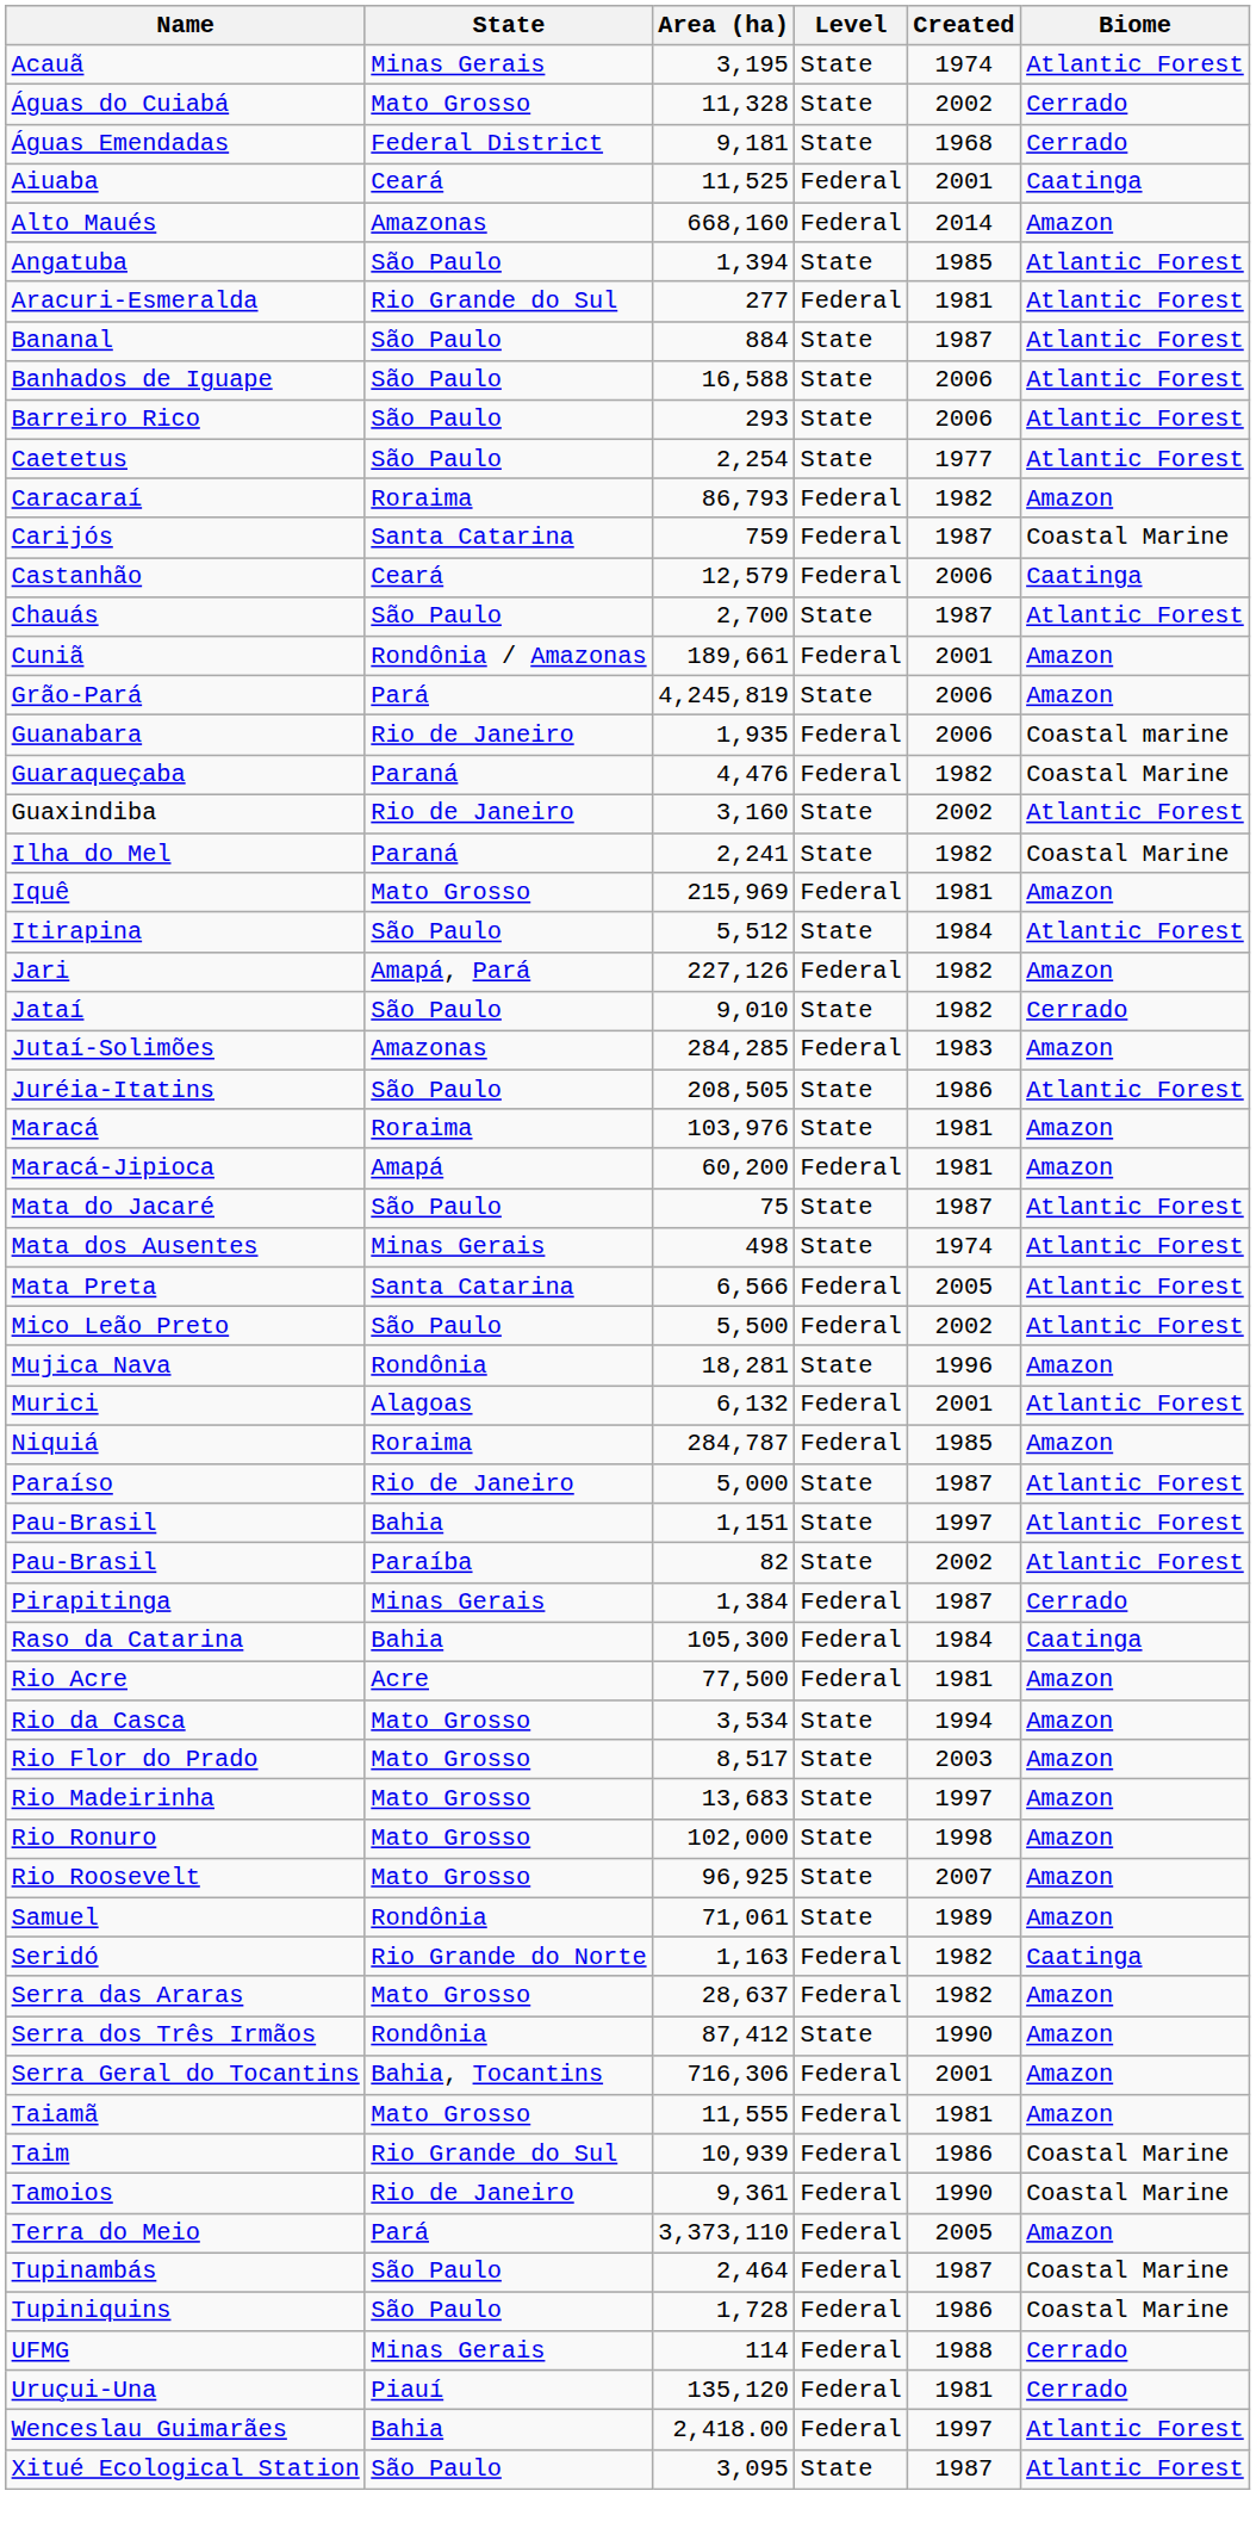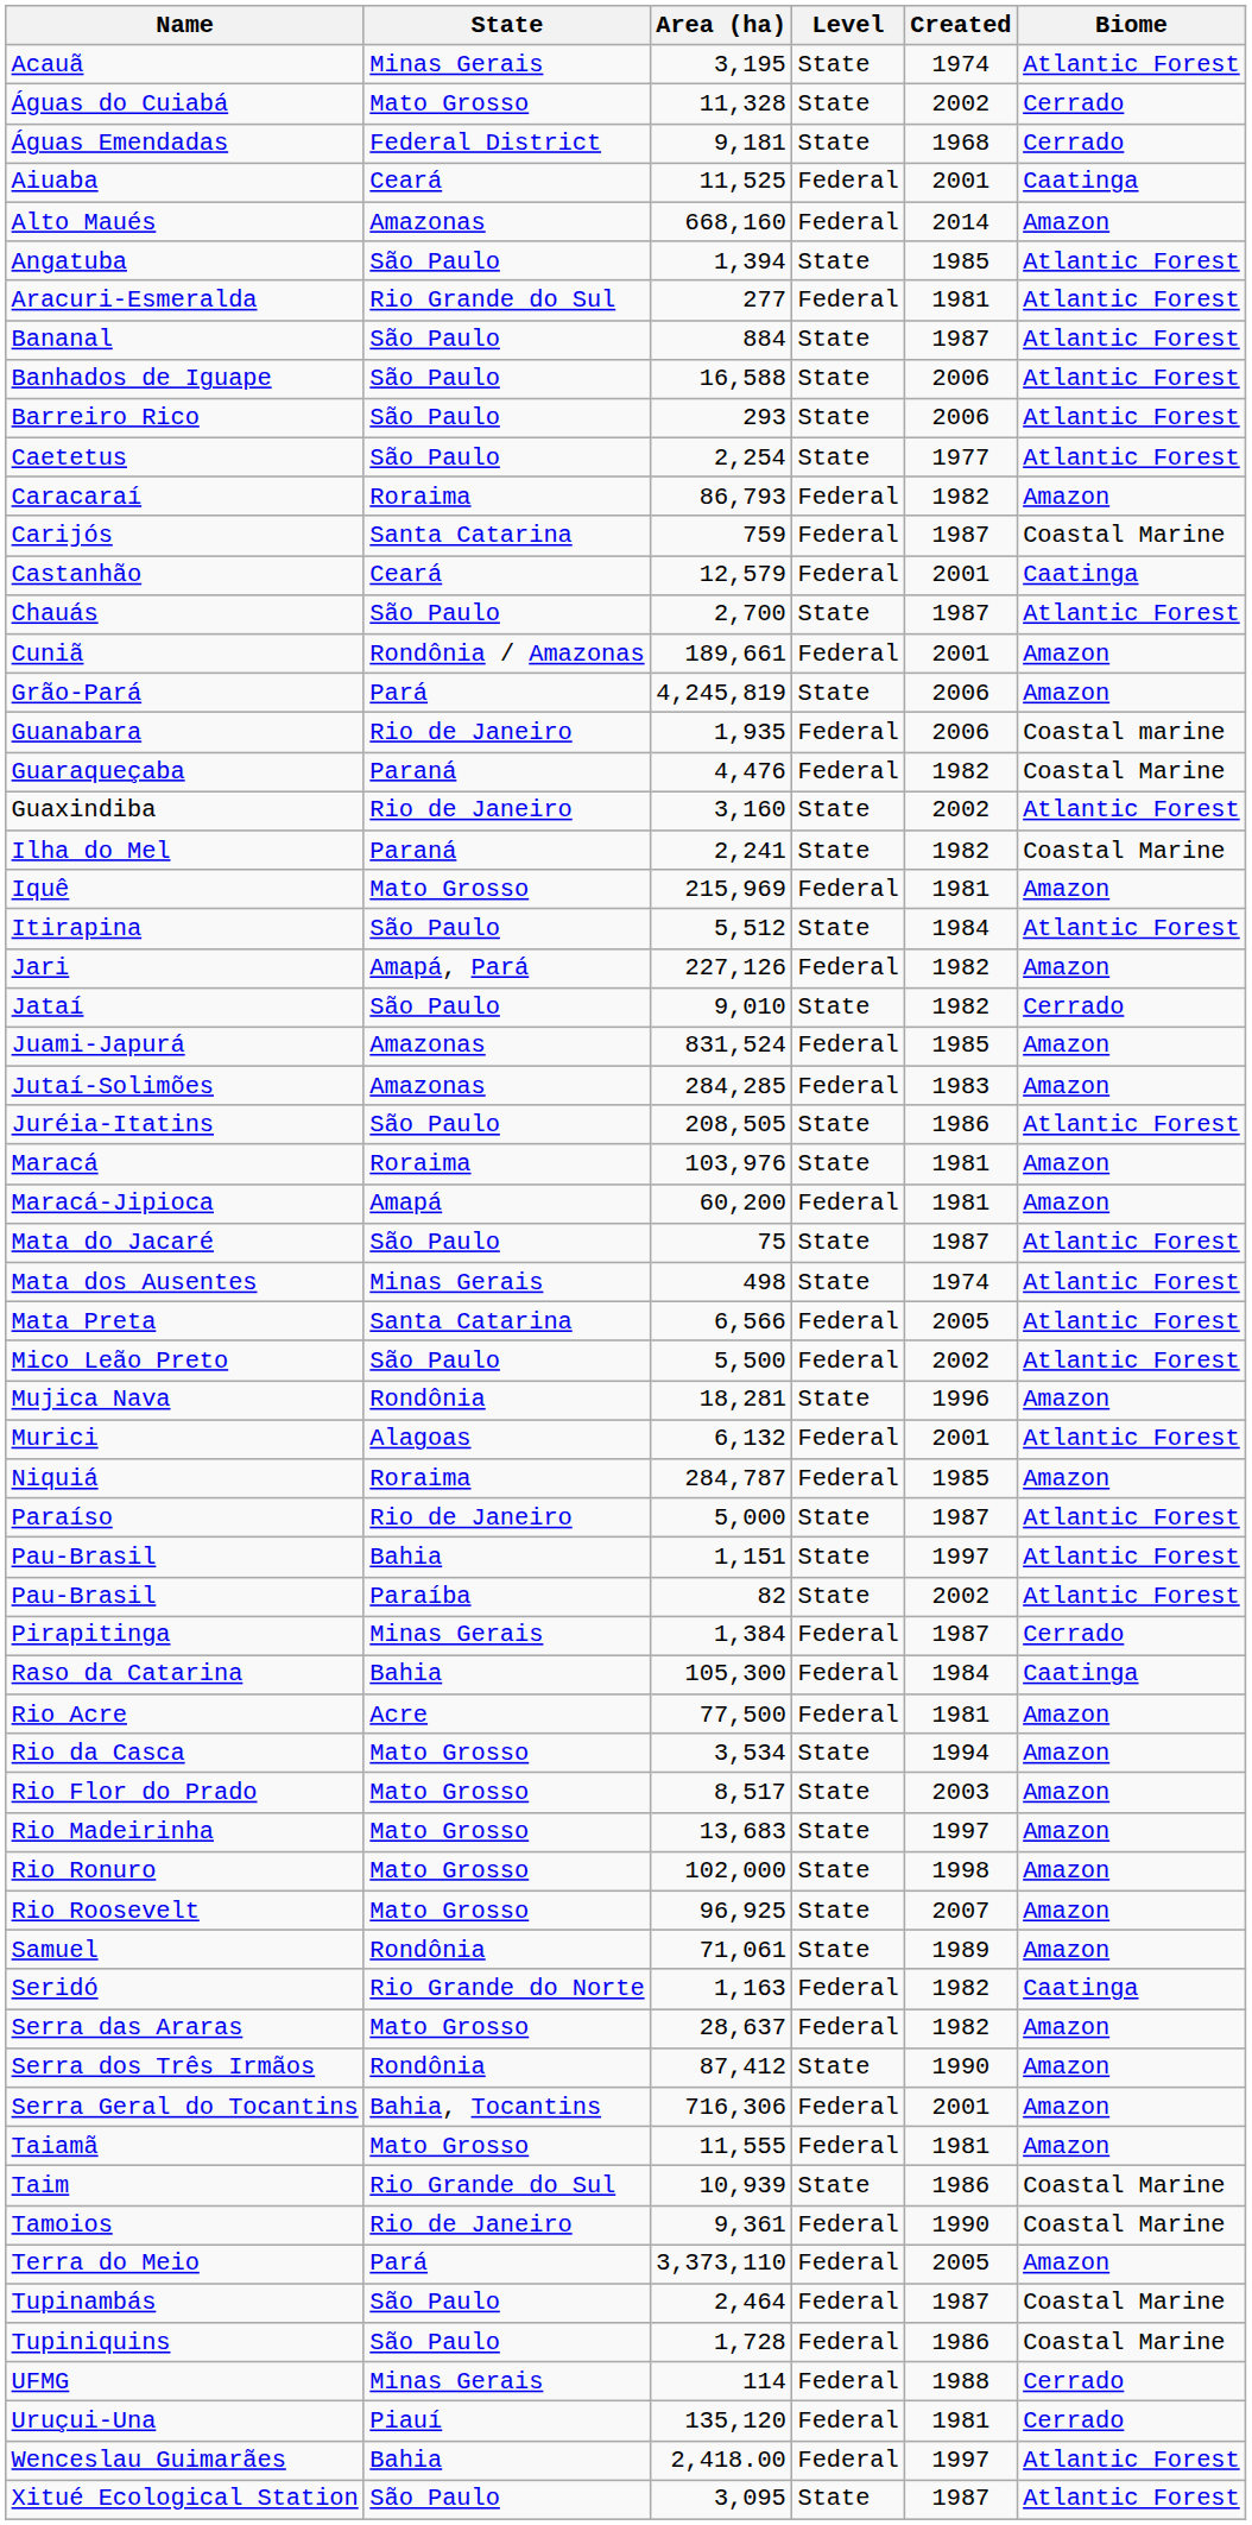 <table class="wikitable sortable">
 <tr>
 <th>Name</th>
 <th>State</th>
 <th>Area (ha)</th>
 <th>Level</th>
 <th>Created</th>
 <th>Biome</th>
 </tr>
 <tr>
 <td><a href='#'>Acauã</a></td>
 <td><a href='#'>Minas Gerais</a></td>
 <td style="text-align:right;">3,195</td>
 <td>State</td>
 <td style="text-align:center;">1974</td>
 <td><a href='#'>Atlantic Forest</a></td>
 </tr>
 <tr>
 <td><a href='#'>Águas do Cuiabá</a></td>
 <td><a href='#'>Mato Grosso</a></td>
 <td style="text-align:right;">11,328</td>
 <td>State</td>
 <td style="text-align:center;">2002</td>
 <td><a href='#'>Cerrado</a></td>
 </tr>
 <tr>
 <td><a href='#'>Águas Emendadas</a></td>
 <td><a href='#'>Federal District</a></td>
 <td style="text-align:right;">9,181</td>
 <td>State</td>
 <td style="text-align:center;">1968</td>
 <td><a href='#'>Cerrado</a></td>
 </tr>
 <tr>
 <td><a href='#'>Aiuaba</a></td>
 <td><a href='#'>Ceará</a></td>
 <td style="text-align:right;">11,525</td>
 <td>Federal</td>
 <td style="text-align:center;">2001</td>
 <td><a href='#'>Caatinga</a></td>
 </tr>
 <tr>
 <td><a href='#'>Alto Maués</a></td>
 <td><a href='#'>Amazonas</a></td>
 <td style="text-align:right;">668,160</td>
 <td>Federal</td>
 <td style="text-align:center;">2014</td>
 <td><a href='#'>Amazon</a></td>
 </tr>
 <tr>
 <td><a href='#'>Angatuba</a></td>
 <td><a href='#'>São Paulo</a></td>
 <td style="text-align:right;">1,394</td>
 <td>State</td>
 <td style="text-align:center;">1985</td>
 <td><a href='#'>Atlantic Forest</a></td>
 </tr>
 <tr>
 <td><a href='#'>Aracuri-Esmeralda</a></td>
 <td><a href='#'>Rio Grande do Sul</a></td>
 <td style="text-align:right;">277</td>
 <td>Federal</td>
 <td style="text-align:center;">1981</td>
 <td><a href='#'>Atlantic Forest</a></td>
 </tr>
 <tr>
 <td><a href='#'>Bananal</a></td>
 <td><a href='#'>São Paulo</a></td>
 <td style="text-align:right;">884</td>
 <td>State</td>
 <td style="text-align:center;">1987</td>
 <td><a href='#'>Atlantic Forest</a></td>
 </tr>
 <tr>
 <td><a href='#'>Banhados de Iguape</a></td>
 <td><a href='#'>São Paulo</a></td>
 <td style="text-align:right;">16,588</td>
 <td>State</td>
 <td style="text-align:center;">2006</td>
 <td><a href='#'>Atlantic Forest</a></td>
 </tr>
 <tr>
 <td><a href='#'>Barreiro Rico</a></td>
 <td><a href='#'>São Paulo</a></td>
 <td style="text-align:right;">293</td>
 <td>State</td>
 <td style="text-align:center;">2006</td>
 <td><a href='#'>Atlantic Forest</a></td>
 </tr>
 <tr>
 <td><a href='#'>Caetetus</a></td>
 <td><a href='#'>São Paulo</a></td>
 <td style="text-align:right;">2,254</td>
 <td>State</td>
 <td style="text-align:center;">1977</td>
 <td><a href='#'>Atlantic Forest</a></td>
 </tr>
 <tr>
 <td><a href='#'>Caracaraí</a></td>
 <td><a href='#'>Roraima</a></td>
 <td style="text-align:right;">86,793</td>
 <td>Federal</td>
 <td style="text-align:center;">1982</td>
 <td><a href='#'>Amazon</a></td>
 </tr>
 <tr>
 <td><a href='#'>Carijós</a></td>
 <td><a href='#'>Santa Catarina</a></td>
 <td style="text-align:right;">759</td>
 <td>Federal</td>
 <td style="text-align:center;">1987</td>
 <td>Coastal Marine</td>
 </tr>
 <tr>
 <td><a href='#'>Castanhão</a></td>
 <td><a href='#'>Ceará</a></td>
 <td style="text-align:right;">12,579</td>
 <td>Federal</td>
-<td style="text-align:center;">2006</td>
+<td style="text-align:center;">2001</td>
 <td><a href='#'>Caatinga</a></td>
 </tr>
 <tr>
 <td><a href='#'>Chauás</a></td>
 <td><a href='#'>São Paulo</a></td>
 <td style="text-align:right;">2,700</td>
 <td>State</td>
 <td style="text-align:center;">1987</td>
 <td><a href='#'>Atlantic Forest</a></td>
 </tr>
 <tr>
 <td><a href='#'>Cuniã</a></td>
 <td><a href='#'>Rondônia</a> / <a href='#'>Amazonas</a></td>
 <td style="text-align:right;">189,661</td>
 <td>Federal</td>
 <td style="text-align:center;">2001</td>
 <td><a href='#'>Amazon</a></td>
 </tr>
 <tr>
 <td><a href='#'>Grão-Pará</a></td>
 <td><a href='#'>Pará</a></td>
 <td style="text-align:right;">4,245,819</td>
 <td>State</td>
 <td style="text-align:center;">2006</td>
 <td><a href='#'>Amazon</a></td>
 </tr>
 <tr>
 <td><a href='#'>Guanabara</a></td>
 <td><a href='#'>Rio de Janeiro</a></td>
 <td style="text-align:right;">1,935</td>
 <td>Federal</td>
 <td style="text-align:center;">2006</td>
 <td>Coastal marine</td>
 </tr>
 <tr>
 <td><a href='#'>Guaraqueçaba</a></td>
 <td><a href='#'>Paraná</a></td>
 <td style="text-align:right;">4,476</td>
 <td>Federal</td>
 <td style="text-align:center;">1982</td>
 <td>Coastal Marine</td>
 </tr>
 <tr>
 <td>Guaxindiba</td>
 <td><a href='#'>Rio de Janeiro</a></td>
 <td style ="text-align:right;">3,160</td>
 <td>State</td>
 <td style ="text-align:center;">2002</td>
 <td><a href='#'>Atlantic Forest</a></td>
 </tr>
 <tr>
 <td><a href='#'>Ilha do Mel</a></td>
 <td><a href='#'>Paraná</a></td>
 <td style="text-align:right;">2,241</td>
 <td>State</td>
 <td style="text-align:center;">1982</td>
 <td>Coastal Marine</td>
 </tr>
 <tr>
 <td><a href='#'>Iquê</a></td>
 <td><a href='#'>Mato Grosso</a></td>
 <td style="text-align:right;">215,969</td>
 <td>Federal</td>
 <td style="text-align:center;">1981</td>
 <td><a href='#'>Amazon</a></td>
 </tr>
 <tr>
 <td><a href='#'>Itirapina</a></td>
 <td><a href='#'>São Paulo</a></td>
 <td style="text-align:right;">5,512</td>
 <td>State</td>
 <td style="text-align:center;">1984</td>
 <td><a href='#'>Atlantic Forest</a></td>
 </tr>
 <tr>
 <td><a href='#'>Jari</a></td>
 <td><a href='#'>Amapá</a>, <a href='#'>Pará</a></td>
 <td style="text-align:right;">227,126</td>
 <td>Federal</td>
 <td style="text-align:center;">1982</td>
 <td><a href='#'>Amazon</a></td>
 </tr>
 <tr>
 <td><a href='#'>Jataí</a></td>
 <td><a href='#'>São Paulo</a></td>
 <td style="text-align:right;">9,010</td>
 <td>State</td>
 <td style="text-align:center;">1982</td>
 <td><a href='#'>Cerrado</a></td>
+</tr>
+<tr>
+<td><a href='#'>Juami-Japurá</a></td>
+<td><a href='#'>Amazonas</a></td>
+<td style="text-align:right;">831,524</td>
+<td>Federal</td>
+<td style="text-align:center;">1985</td>
+<td><a href='#'>Amazon</a></td>
 </tr>
 <tr>
 <td><a href='#'>Jutaí-Solimões</a></td>
 <td><a href='#'>Amazonas</a></td>
 <td style="text-align:right;">284,285</td>
 <td>Federal</td>
 <td style="text-align:center;">1983</td>
 <td><a href='#'>Amazon</a></td>
 </tr>
 <tr>
 <td><a href='#'>Juréia-Itatins</a></td>
 <td><a href='#'>São Paulo</a></td>
 <td style="text-align:right;">208,505</td>
 <td>State</td>
 <td style="text-align:center;">1986</td>
 <td><a href='#'>Atlantic Forest</a></td>
 </tr>
 <tr>
 <td><a href='#'>Maracá</a></td>
 <td><a href='#'>Roraima</a></td>
 <td style="text-align:right;">103,976</td>
 <td>State</td>
 <td style="text-align:center;">1981</td>
 <td><a href='#'>Amazon</a></td>
 </tr>
 <tr>
 <td><a href='#'>Maracá-Jipioca</a></td>
 <td><a href='#'>Amapá</a></td>
 <td style="text-align:right;">60,200</td>
 <td>Federal</td>
 <td style="text-align:center;">1981</td>
 <td><a href='#'>Amazon</a></td>
 </tr>
 <tr>
 <td><a href='#'>Mata do Jacaré</a></td>
 <td><a href='#'>São Paulo</a></td>
 <td style="text-align:right;">75</td>
 <td>State</td>
 <td style="text-align:center;">1987</td>
 <td><a href='#'>Atlantic Forest</a></td>
 </tr>
 <tr>
 <td><a href='#'>Mata dos Ausentes</a></td>
 <td><a href='#'>Minas Gerais</a></td>
 <td style="text-align:right;">498</td>
 <td>State</td>
 <td style="text-align:center;">1974</td>
 <td><a href='#'>Atlantic Forest</a></td>
 </tr>
 <tr>
 <td><a href='#'>Mata Preta</a></td>
 <td><a href='#'>Santa Catarina</a></td>
 <td style="text-align:right;">6,566</td>
 <td>Federal</td>
 <td style="text-align:center;">2005</td>
 <td><a href='#'>Atlantic Forest</a></td>
 </tr>
 <tr>
 <td><a href='#'>Mico Leão Preto</a></td>
 <td><a href='#'>São Paulo</a></td>
 <td style="text-align:right;">5,500</td>
 <td>Federal</td>
 <td style="text-align:center;">2002</td>
 <td><a href='#'>Atlantic Forest</a></td>
 </tr>
 <tr>
 <td><a href='#'>Mujica Nava</a></td>
 <td><a href='#'>Rondônia</a></td>
 <td style="text-align:right;">18,281</td>
 <td>State</td>
 <td style="text-align:center;">1996</td>
 <td><a href='#'>Amazon</a></td>
 </tr>
 <tr>
 <td><a href='#'>Murici</a></td>
 <td><a href='#'>Alagoas</a></td>
 <td style="text-align:right;">6,132</td>
 <td>Federal</td>
 <td style="text-align:center;">2001</td>
 <td><a href='#'>Atlantic Forest</a></td>
 </tr>
 <tr>
 <td><a href='#'>Niquiá</a></td>
 <td><a href='#'>Roraima</a></td>
 <td style="text-align:right;">284,787</td>
 <td>Federal</td>
 <td style="text-align:center;">1985</td>
 <td><a href='#'>Amazon</a></td>
 </tr>
 <tr>
 <td><a href='#'>Paraíso</a></td>
 <td><a href='#'>Rio de Janeiro</a></td>
 <td style="text-align:right;">5,000</td>
 <td>State</td>
 <td style="text-align:center;">1987</td>
 <td><a href='#'>Atlantic Forest</a></td>
 </tr>
 <tr>
 <td><a href='#'>Pau-Brasil</a></td>
 <td><a href='#'>Bahia</a></td>
 <td style="text-align:right;">1,151</td>
 <td>State</td>
 <td style="text-align:center;">1997</td>
 <td><a href='#'>Atlantic Forest</a></td>
 </tr>
 <tr>
 <td><a href='#'>Pau-Brasil</a></td>
 <td><a href='#'>Paraíba</a></td>
 <td style="text-align:right;">82</td>
 <td>State</td>
 <td style="text-align:center;">2002</td>
 <td><a href='#'>Atlantic Forest</a></td>
 </tr>
 <tr>
 <td><a href='#'>Pirapitinga</a></td>
 <td><a href='#'>Minas Gerais</a></td>
 <td style="text-align:right;">1,384</td>
 <td>Federal</td>
 <td style="text-align:center;">1987</td>
 <td><a href='#'>Cerrado</a></td>
 </tr>
 <tr>
 <td><a href='#'>Raso da Catarina</a></td>
 <td><a href='#'>Bahia</a></td>
 <td style="text-align:right;">105,300</td>
 <td>Federal</td>
 <td style="text-align:center;">1984</td>
 <td><a href='#'>Caatinga</a></td>
 </tr>
 <tr>
 <td><a href='#'>Rio Acre</a></td>
 <td><a href='#'>Acre</a></td>
 <td style="text-align:right;">77,500</td>
 <td>Federal</td>
 <td style="text-align:center;">1981</td>
 <td><a href='#'>Amazon</a></td>
 </tr>
 <tr>
 <td><a href='#'>Rio da Casca</a></td>
 <td><a href='#'>Mato Grosso</a></td>
 <td style="text-align:right;">3,534</td>
 <td>State</td>
 <td style="text-align:center;">1994</td>
 <td><a href='#'>Amazon</a></td>
 </tr>
 <tr>
 <td><a href='#'>Rio Flor do Prado</a></td>
 <td><a href='#'>Mato Grosso</a></td>
 <td style="text-align:right;">8,517</td>
 <td>State</td>
 <td style="text-align:center;">2003</td>
 <td><a href='#'>Amazon</a></td>
 </tr>
 <tr>
 <td><a href='#'>Rio Madeirinha</a></td>
 <td><a href='#'>Mato Grosso</a></td>
 <td style="text-align:right;">13,683</td>
 <td>State</td>
 <td style="text-align:center;">1997</td>
 <td><a href='#'>Amazon</a></td>
 </tr>
 <tr>
 <td><a href='#'>Rio Ronuro</a></td>
 <td><a href='#'>Mato Grosso</a></td>
 <td style="text-align:right;">102,000</td>
 <td>State</td>
 <td style="text-align:center;">1998</td>
 <td><a href='#'>Amazon</a></td>
 </tr>
 <tr>
 <td><a href='#'>Rio Roosevelt</a></td>
 <td><a href='#'>Mato Grosso</a></td>
 <td style="text-align:right;">96,925</td>
 <td>State</td>
 <td style="text-align:center;">2007</td>
 <td><a href='#'>Amazon</a></td>
 </tr>
 <tr>
 <td><a href='#'>Samuel</a></td>
 <td><a href='#'>Rondônia</a></td>
 <td style="text-align:right;">71,061</td>
 <td>State</td>
 <td style="text-align:center;">1989</td>
 <td><a href='#'>Amazon</a></td>
 </tr>
 <tr>
 <td><a href='#'>Seridó</a></td>
 <td><a href='#'>Rio Grande do Norte</a></td>
 <td style="text-align:right;">1,163</td>
 <td>Federal</td>
 <td style="text-align:center;">1982</td>
 <td><a href='#'>Caatinga</a></td>
 </tr>
 <tr>
 <td><a href='#'>Serra das Araras</a></td>
 <td><a href='#'>Mato Grosso</a></td>
 <td style="text-align:right;">28,637</td>
 <td>Federal</td>
 <td style="text-align:center;">1982</td>
 <td><a href='#'>Amazon</a></td>
 </tr>
 <tr>
 <td><a href='#'>Serra dos Três Irmãos</a></td>
 <td><a href='#'>Rondônia</a></td>
 <td style="text-align:right;">87,412</td>
 <td>State</td>
 <td style="text-align:center;">1990</td>
 <td><a href='#'>Amazon</a></td>
 </tr>
 <tr>
 <td><a href='#'>Serra Geral do Tocantins</a></td>
 <td><a href='#'>Bahia</a>, <a href='#'>Tocantins</a></td>
 <td style="text-align:right;">716,306</td>
 <td>Federal</td>
 <td style="text-align:center;">2001</td>
 <td><a href='#'>Amazon</a></td>
 </tr>
 <tr>
 <td><a href='#'>Taiamã</a></td>
 <td><a href='#'>Mato Grosso</a></td>
 <td style="text-align:right;">11,555</td>
 <td>Federal</td>
 <td style="text-align:center;">1981</td>
 <td><a href='#'>Amazon</a></td>
 </tr>
 <tr>
 <td><a href='#'>Taim</a></td>
 <td><a href='#'>Rio Grande do Sul</a></td>
 <td style="text-align:right;">10,939</td>
-<td>Federal</td>
+<td>State</td>
 <td style="text-align:center;">1986</td>
 <td>Coastal Marine</td>
 </tr>
 <tr>
 <td><a href='#'>Tamoios</a></td>
 <td><a href='#'>Rio de Janeiro</a></td>
 <td style="text-align:right;">9,361</td>
 <td>Federal</td>
 <td style="text-align:center;">1990</td>
 <td>Coastal Marine</td>
 </tr>
 <tr>
 <td><a href='#'>Terra do Meio</a></td>
 <td><a href='#'>Pará</a></td>
 <td style="text-align:right;">3,373,110</td>
 <td>Federal</td>
 <td style="text-align:center;">2005</td>
 <td><a href='#'>Amazon</a></td>
 </tr>
 <tr>
 <td><a href='#'>Tupinambás</a></td>
 <td><a href='#'>São Paulo</a></td>
 <td style="text-align:right;">2,464</td>
 <td>Federal</td>
 <td style="text-align:center;">1987</td>
 <td>Coastal Marine</td>
 </tr>
 <tr>
 <td><a href='#'>Tupiniquins</a></td>
 <td><a href='#'>São Paulo</a></td>
 <td style="text-align:right;">1,728</td>
 <td>Federal</td>
 <td style="text-align:center;">1986</td>
 <td>Coastal Marine</td>
 </tr>
 <tr>
 <td><a href='#'>UFMG</a></td>
 <td><a href='#'>Minas Gerais</a></td>
 <td style="text-align:right;">114</td>
 <td>Federal</td>
 <td style="text-align:center;">1988</td>
 <td><a href='#'>Cerrado</a></td>
 </tr>
 <tr>
 <td><a href='#'>Uruçui-Una</a></td>
 <td><a href='#'>Piauí</a></td>
 <td style="text-align:right;">135,120</td>
 <td>Federal</td>
 <td style="text-align:center;">1981</td>
 <td><a href='#'>Cerrado</a></td>
 </tr>
 <tr>
 <td><a href='#'>Wenceslau Guimarães</a></td>
 <td><a href='#'>Bahia</a></td>
 <td style="text-align:right;">2,418.00</td>
 <td>Federal</td>
 <td style="text-align:center;">1997</td>
 <td><a href='#'>Atlantic Forest</a></td>
 </tr>
 <tr>
 <td><a href='#'>Xitué Ecological Station</a></td>
 <td><a href='#'>São Paulo</a></td>
 <td style="text-align:right;">3,095</td>
 <td>State</td>
 <td style="text-align:center;">1987</td>
 <td><a href='#'>Atlantic Forest</a></td>
 </tr>
 </table>
